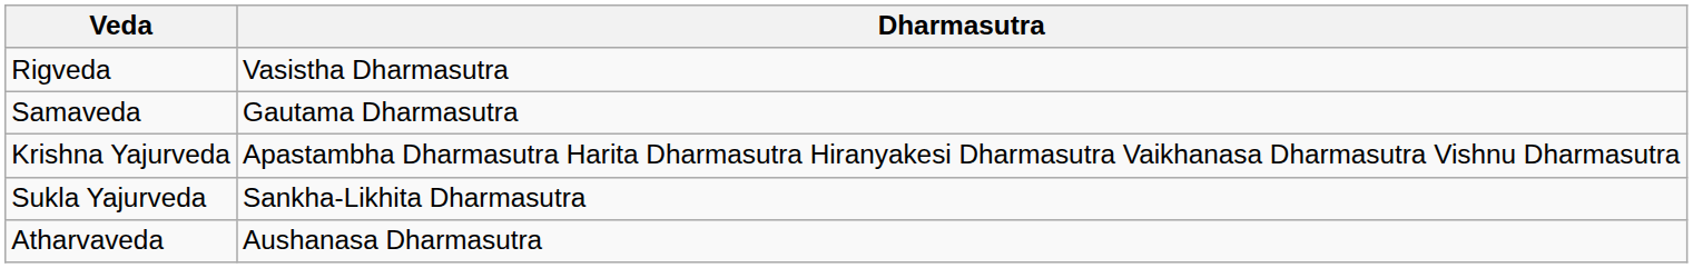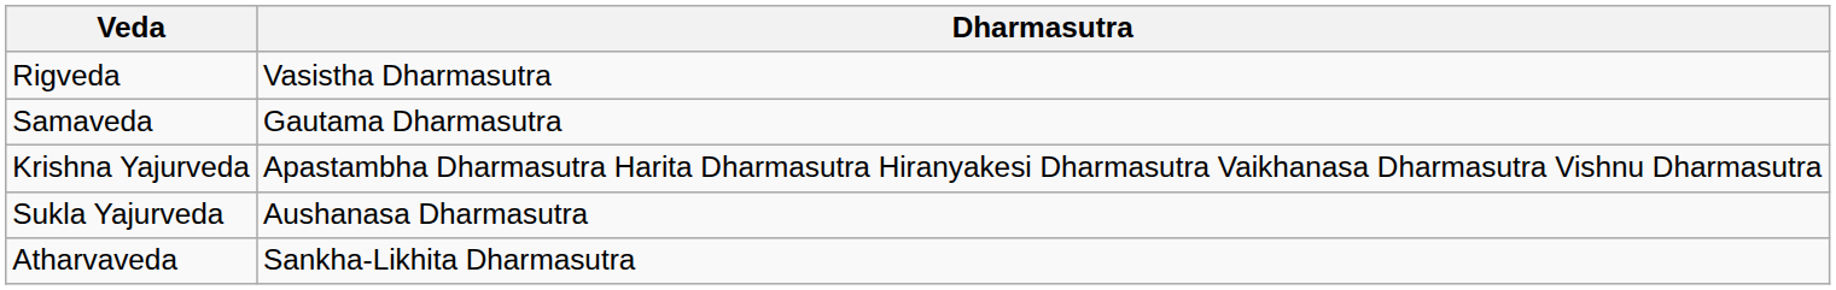 <table class="wikitable" style="text-align:left">
 <tr>
 <th>Veda</th>
 <th>Dharmasutra</th>
 </tr>
 <tr>
 <td>Rigveda</td>
 <td>Vasistha Dharmasutra</td>
 </tr>
 <tr>
 <td>Samaveda</td>
 <td>Gautama Dharmasutra</td>
 </tr>
 <tr>
 <td>Krishna Yajurveda</td>
 <td>Apastambha Dharmasutra Harita Dharmasutra Hiranyakesi Dharmasutra Vaikhanasa Dharmasutra Vishnu Dharmasutra</td>
 </tr>
 <tr>
 <td>Sukla Yajurveda</td>
-<td>Sankha-Likhita Dharmasutra</td>
+<td>Aushanasa Dharmasutra</td>
 </tr>
 <tr>
 <td>Atharvaveda</td>
-<td>Aushanasa Dharmasutra</td>
+<td>Sankha-Likhita Dharmasutra</td>
 </tr>
 </table>
